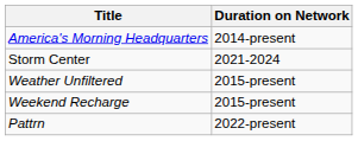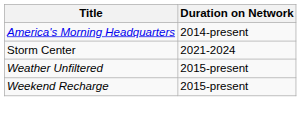 <table class="wikitable sortable">
 <tr>
 <th>Title</th>
 <th>Duration on Network</th>
 </tr>
 <tr>
 <td><em><a href='#'>America's Morning Headquarters</a></em></td>
 <td>2014-present</td>
 </tr>
 <tr>
 <td>Storm Center</td>
 <td>2021-2024</td>
 </tr>
 <tr>
 <td><em>Weather Unfiltered</em></td>
 <td>2015-present</td>
 </tr>
 <tr>
 <td><em>Weekend Recharge</em></td>
 <td>2015-present</td>
 </tr>
-<tr>
-<td><em>Pattrn</em></td>
-<td>2022-present</td>
-</tr>
 </table>
